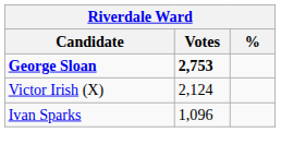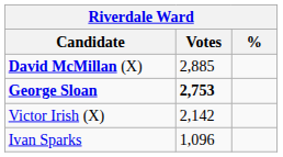 <table class="wikitable">
 <tr>
 <th colspan="3"><a href='#'>Riverdale Ward</a></th>
 </tr>
 <tr>
 <th style="width: 170px">Candidate</th>
 <th style="width: 50px">Votes</th>
 <th style="width: 40px">%</th>
 </tr>
 <tr>
+<td><strong><a href='#'>David McMillan</a></strong> (X)</td>
+<td>2,885</td>
+<td></td>
+</tr>
+<tr>
 <td><strong><a href='#'>George Sloan</a></strong></td>
 <td><strong>2,753</strong></td>
 <td></td>
 </tr>
 <tr>
 <td><a href='#'>Victor Irish</a> (X)</td>
-<td>2,124</td>
+<td>2,142</td>
 <td></td>
 </tr>
 <tr>
 <td><a href='#'>Ivan Sparks</a></td>
 <td>1,096</td>
 <td></td>
 </tr>
 </table>
